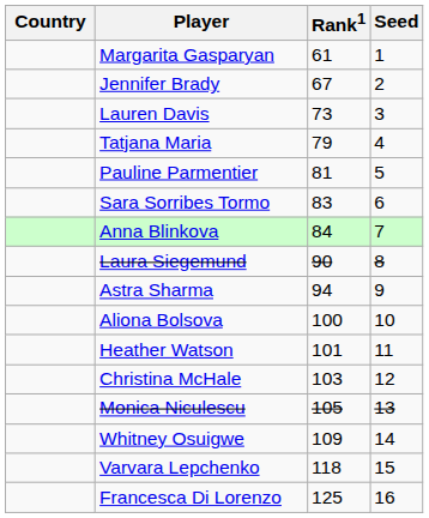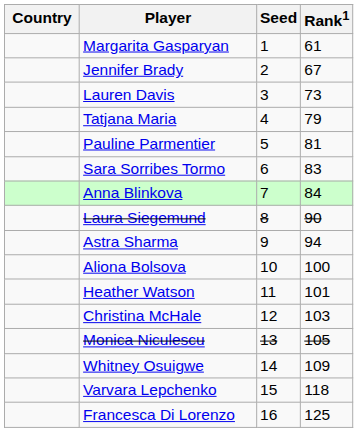 <table class="sortable wikitable">
 <tr>
 <th width="70">Country</th>
 <th width="175">Player</th>
+<th>Seed</th>
 <th>Rank<sup>1</sup></th>
-<th>Seed</th>
 </tr>
 <tr>
 <td></td>
 <td><a href='#'>Margarita Gasparyan</a></td>
+<td>1</td>
 <td>61</td>
-<td>1</td>
 </tr>
 <tr>
 <td></td>
 <td><a href='#'>Jennifer Brady</a></td>
+<td>2</td>
 <td>67</td>
-<td>2</td>
 </tr>
 <tr>
 <td></td>
 <td><a href='#'>Lauren Davis</a></td>
+<td>3</td>
 <td>73</td>
-<td>3</td>
 </tr>
 <tr>
 <td></td>
 <td><a href='#'>Tatjana Maria</a></td>
+<td>4</td>
 <td>79</td>
-<td>4</td>
 </tr>
 <tr>
 <td></td>
 <td><a href='#'>Pauline Parmentier</a></td>
+<td>5</td>
 <td>81</td>
-<td>5</td>
 </tr>
 <tr>
 <td></td>
 <td><a href='#'>Sara Sorribes Tormo</a></td>
+<td>6</td>
 <td>83</td>
-<td>6</td>
 </tr>
 <tr style="background:#cfc;">
 <td></td>
 <td><a href='#'>Anna Blinkova</a></td>
+<td>7</td>
 <td>84</td>
-<td>7</td>
 </tr>
 <tr>
 <td><s></s></td>
 <td><s><a href='#'>Laura Siegemund</a></s></td>
+<td><s>8</s></td>
 <td><s>90</s></td>
-<td><s>8</s></td>
 </tr>
 <tr>
 <td></td>
 <td><a href='#'>Astra Sharma</a></td>
+<td>9</td>
 <td>94</td>
-<td>9</td>
 </tr>
 <tr>
 <td></td>
 <td><a href='#'>Aliona Bolsova</a></td>
+<td>10</td>
 <td>100</td>
-<td>10</td>
 </tr>
 <tr>
 <td></td>
 <td><a href='#'>Heather Watson</a></td>
+<td>11</td>
 <td>101</td>
-<td>11</td>
 </tr>
 <tr>
 <td></td>
 <td><a href='#'>Christina McHale</a></td>
+<td>12</td>
 <td>103</td>
-<td>12</td>
 </tr>
 <tr>
 <td><s></s></td>
 <td><s><a href='#'>Monica Niculescu</a></s></td>
+<td><s>13</s></td>
 <td><s>105</s></td>
-<td><s>13</s></td>
 </tr>
 <tr>
 <td></td>
 <td><a href='#'>Whitney Osuigwe</a></td>
+<td>14</td>
 <td>109</td>
-<td>14</td>
 </tr>
 <tr>
 <td></td>
 <td><a href='#'>Varvara Lepchenko</a></td>
+<td>15</td>
 <td>118</td>
-<td>15</td>
 </tr>
 <tr>
 <td></td>
 <td><a href='#'>Francesca Di Lorenzo</a></td>
+<td>16</td>
 <td>125</td>
-<td>16</td>
 </tr>
 </table>
